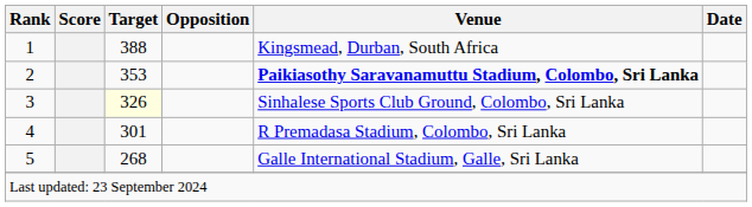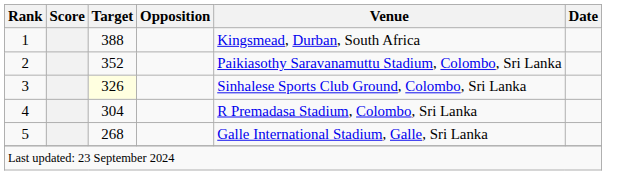 <table class="wikitable plainrowheaders sortable">
 <tr>
 <th scope=col>Rank</th>
 <th scope=col>Score</th>
 <th scope=col>Target</th>
 <th scope=col>Opposition</th>
 <th scope=col>Venue</th>
 <th scope=col>Date</th>
 </tr>
 <tr>
 <td style="text-align:center">1</td>
 <th scope=row style=text-align:center;></th>
 <td style="text-align:center">388</td>
 <td></td>
 <td><a href='#'>Kingsmead</a>, <a href='#'>Durban</a>, South Africa</td>
 <td></td>
 </tr>
 <tr>
 <td style="text-align:center">2</td>
 <th scope=row style=text-align:center;></th>
-<td style="text-align:center">353</td>
+<td style="text-align:center">352</td>
 <td></td>
-<td><strong><a href='#'>Paikiasothy Saravanamuttu Stadium</a>, <a href='#'>Colombo</a>, Sri Lanka</strong></td>
+<td><a href='#'>Paikiasothy Saravanamuttu Stadium</a>, <a href='#'>Colombo</a>, Sri Lanka</td>
 <td></td>
 </tr>
 <tr>
 <td style="text-align:center">3</td>
 <th scope=row style=text-align:center;></th>
 <td style="background: lightyellow; text-align:center">326</td>
 <td></td>
 <td><a href='#'>Sinhalese Sports Club Ground</a>, <a href='#'>Colombo</a>, Sri Lanka</td>
 <td></td>
 </tr>
 <tr>
 <td style="text-align:center">4</td>
 <th scope=row style=text-align:center;></th>
-<td style="text-align:center">301</td>
+<td style="text-align:center">304</td>
 <td></td>
 <td><a href='#'>R Premadasa Stadium</a>, <a href='#'>Colombo</a>, Sri Lanka</td>
 <td></td>
 </tr>
 <tr>
 <td style="text-align:center">5</td>
 <th scope=row style=text-align:center;></th>
 <td style="text-align:center">268</td>
 <td></td>
 <td><a href='#'>Galle International Stadium</a>, <a href='#'>Galle</a>, Sri Lanka</td>
 <td></td>
 </tr>
 <tr>
 </tr>
 <tr class=sortbottom>
 <td colspan=6><small>Last updated: 23 September 2024</small></td>
 </tr>
 </table>
